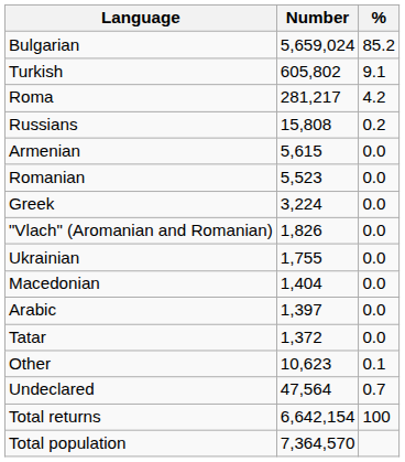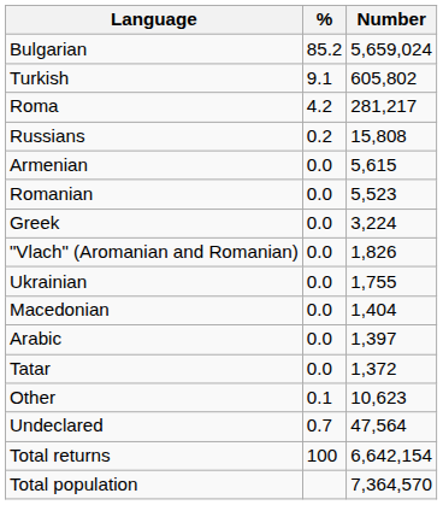 <table class="wikitable">
 <tr>
 <th>Language</th>
+<th>%</th>
 <th>Number</th>
-<th>%</th>
 </tr>
 <tr>
 <td>Bulgarian</td>
+<td>85.2</td>
 <td>5,659,024</td>
-<td>85.2</td>
 </tr>
 <tr>
 <td>Turkish</td>
+<td>9.1</td>
 <td>605,802</td>
-<td>9.1</td>
 </tr>
 <tr>
 <td>Roma</td>
+<td>4.2</td>
 <td>281,217</td>
-<td>4.2</td>
 </tr>
 <tr>
 <td>Russians</td>
+<td>0.2</td>
 <td>15,808</td>
-<td>0.2</td>
 </tr>
 <tr>
 <td>Armenian</td>
+<td>0.0</td>
 <td>5,615</td>
-<td>0.0</td>
 </tr>
 <tr>
 <td>Romanian</td>
+<td>0.0</td>
 <td>5,523</td>
-<td>0.0</td>
 </tr>
 <tr>
 <td>Greek</td>
+<td>0.0</td>
 <td>3,224</td>
-<td>0.0</td>
 </tr>
 <tr>
 <td>"Vlach" (Aromanian and Romanian)</td>
+<td>0.0</td>
 <td>1,826</td>
-<td>0.0</td>
 </tr>
 <tr>
 <td>Ukrainian</td>
+<td>0.0</td>
 <td>1,755</td>
-<td>0.0</td>
 </tr>
 <tr>
 <td>Macedonian</td>
+<td>0.0</td>
 <td>1,404</td>
-<td>0.0</td>
 </tr>
 <tr>
 <td>Arabic</td>
+<td>0.0</td>
 <td>1,397</td>
-<td>0.0</td>
 </tr>
 <tr>
 <td>Tatar</td>
+<td>0.0</td>
 <td>1,372</td>
-<td>0.0</td>
 </tr>
 <tr>
 <td>Other</td>
+<td>0.1</td>
 <td>10,623</td>
-<td>0.1</td>
 </tr>
 <tr>
 <td>Undeclared</td>
+<td>0.7</td>
 <td>47,564</td>
-<td>0.7</td>
 </tr>
 <tr>
 <td>Total returns</td>
+<td>100</td>
 <td>6,642,154</td>
-<td>100</td>
 </tr>
 <tr>
 <td>Total population</td>
+<td></td>
 <td>7,364,570</td>
-<td></td>
 </tr>
 </table>
